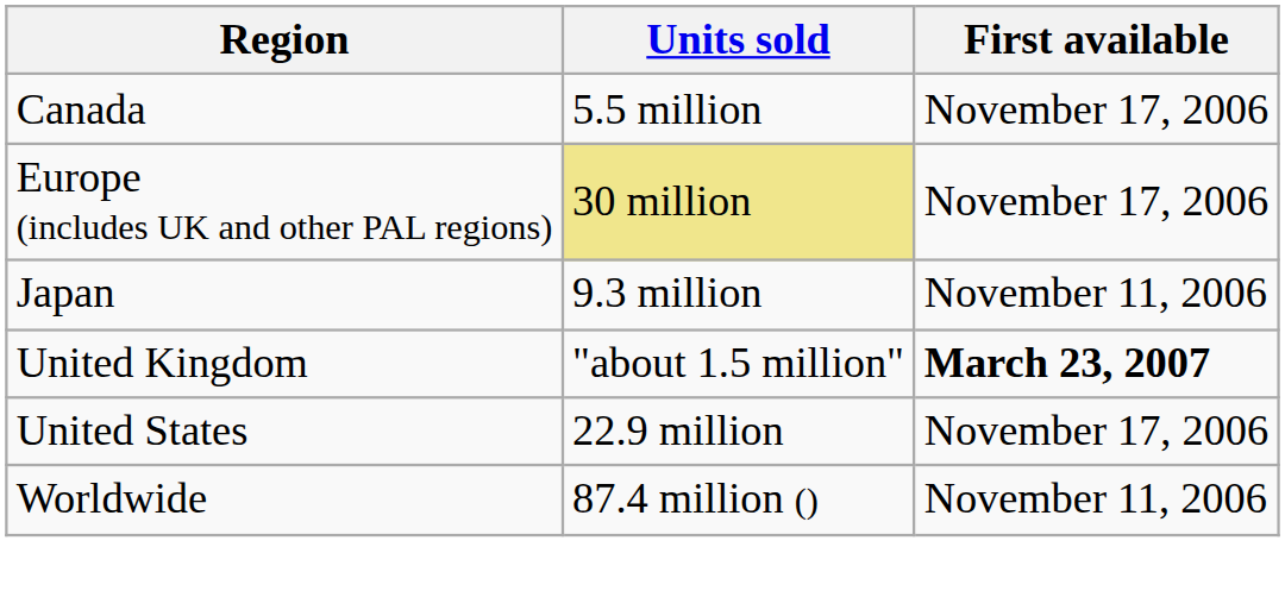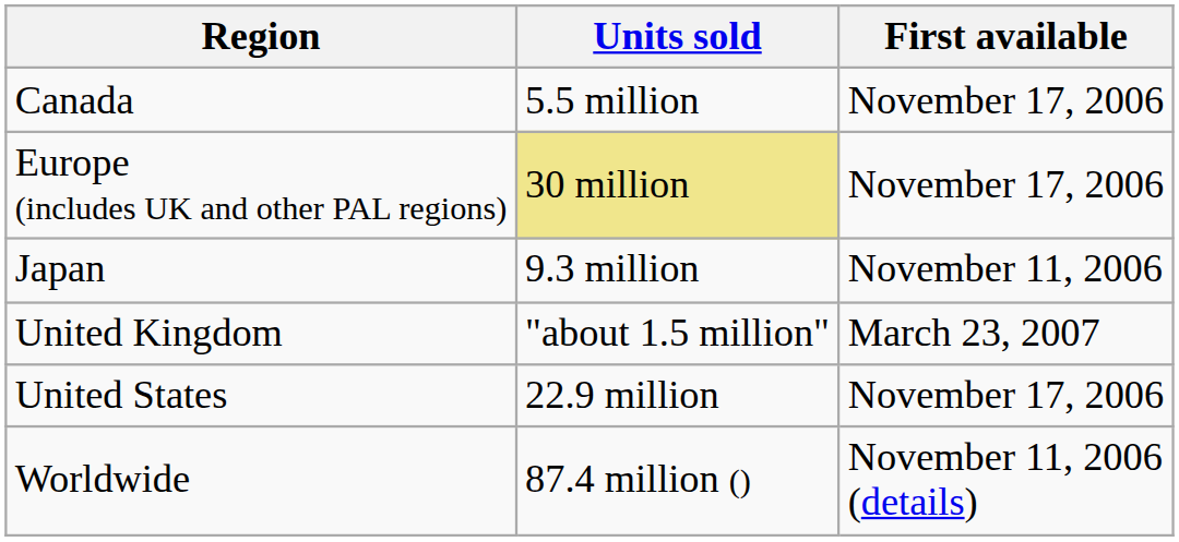 <table class="wikitable" style="float:right; margin:0 0 0.5em 1em;">
 <tr>
 <th>Region</th>
 <th><a href='#'>Units sold</a></th>
 <th>First available</th>
 </tr>
 <tr>
 <td>Canada</td>
 <td>5.5 million <small></small></td>
 <td>November 17, 2006</td>
 </tr>
 <tr>
 <td>Europe<br><small>(includes UK and other PAL regions)</small></td>
 <td style="background: khaki;">30 million <small></small></td>
 <td>November 17, 2006</td>
 </tr>
 <tr>
 <td>Japan</td>
 <td>9.3 million <small></small></td>
 <td>November 11, 2006</td>
 </tr>
 <tr>
 <td>United Kingdom</td>
 <td>"about 1.5 million" <small></small></td>
-<td><strong>March 23, 2007</strong></td>
+<td>March 23, 2007</td>
 </tr>
 <tr>
 <td>United States</td>
 <td>22.9 million <small></small></td>
 <td>November 17, 2006</td>
 </tr>
 <tr>
 <td>Worldwide</td>
 <td>87.4 million <small>()</small></td>
-<td>November 11, 2006</td>
+<td>November 11, 2006 <div>(<a href='#'>details</a>)</div></td>
 </tr>
 </table>
